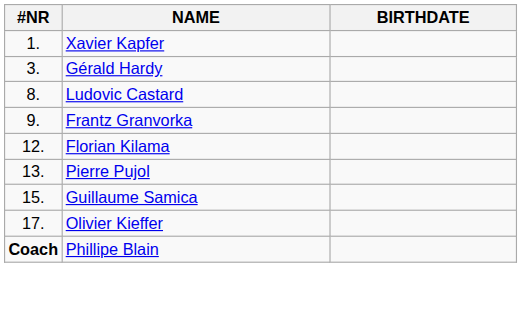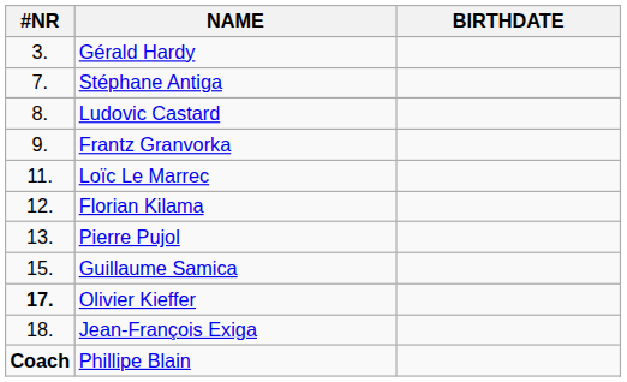 <table class="wikitable" style="border-collapse: collapse; font-size: 90%;">
 <tr>
 <th>#NR</th>
 <th align="left" style="width: 16em">NAME</th>
 <th align="center" style="width: 11em">BIRTHDATE</th>
 </tr>
 <tr>
-<td align="center">1.</td>
-<td><a href='#'>Xavier Kapfer</a></td>
+<td align="center">3.</td>
+<td><a href='#'>Gérald Hardy</a></td>
 <td align="center"></td>
 </tr>
 <tr>
-<td align="center">3.</td>
-<td><a href='#'>Gérald Hardy</a></td>
+<td align="center">7.</td>
+<td><a href='#'>Stéphane Antiga</a></td>
 <td align="center"></td>
 </tr>
 <tr>
 <td align="center">8.</td>
 <td><a href='#'>Ludovic Castard</a></td>
 <td align="center"></td>
 </tr>
 <tr>
 <td align="center">9.</td>
 <td><a href='#'>Frantz Granvorka</a></td>
+<td align="center"></td>
+</tr>
+<tr>
+<td align="center">11.</td>
+<td><a href='#'>Loïc Le Marrec</a></td>
 <td align="center"></td>
 </tr>
 <tr>
 <td align="center">12.</td>
 <td><a href='#'>Florian Kilama</a></td>
 <td align="center"></td>
 </tr>
 <tr>
 <td align="center">13.</td>
 <td><a href='#'>Pierre Pujol</a></td>
 <td align="center"></td>
 </tr>
 <tr>
 <td align="center">15.</td>
 <td><a href='#'>Guillaume Samica</a></td>
 <td align="center"></td>
 </tr>
 <tr>
-<td align="center">17.</td>
+<td align="center"><strong>17.</strong></td>
 <td><a href='#'>Olivier Kieffer</a></td>
+<td align="center"></td>
+</tr>
+<tr>
+<td align="center">18.</td>
+<td><a href='#'>Jean-François Exiga</a></td>
 <td align="center"></td>
 </tr>
 <tr>
 <td align="center"><strong>Coach</strong></td>
 <td><a href='#'>Phillipe Blain</a></td>
 <td align="center"></td>
 </tr>
 </table>
